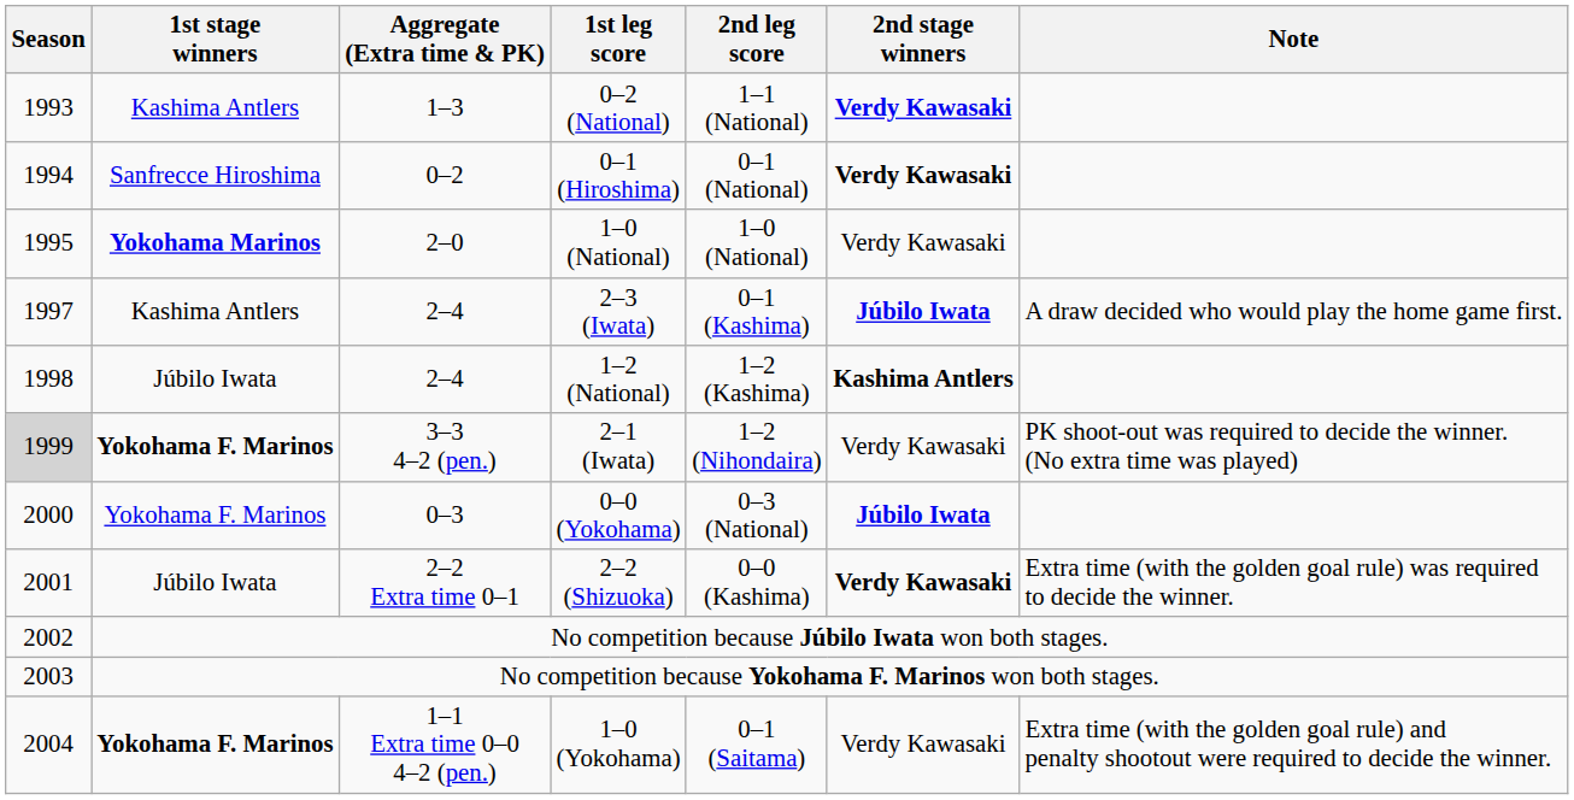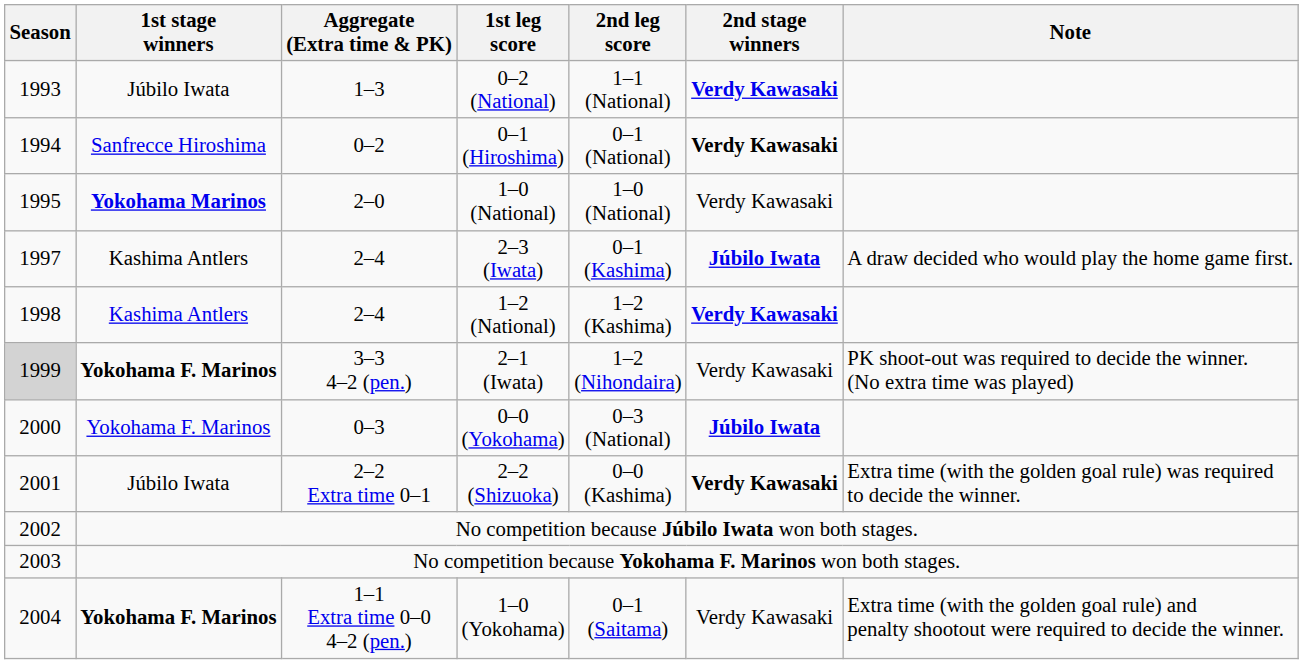 <table class="wikitable">
 <tr>
 <th>Season</th>
 <th>1st stage<br>winners</th>
 <th>Aggregate<br>(Extra time & PK)</th>
 <th>1st leg<br>score</th>
 <th>2nd leg<br>score</th>
 <th>2nd stage<br>winners</th>
 <th>Note</th>
 </tr>
 <tr align=center>
 <td>1993</td>
-<td><a href='#'>Kashima Antlers</a></td>
+<td>Júbilo Iwata</td>
 <td>1–3</td>
 <td>0–2 <br>(<a href='#'>National</a>)</td>
 <td>1–1 <br>(National)</td>
 <td><strong><a href='#'>Verdy Kawasaki</a></strong></td>
 <td align=left></td>
 </tr>
 <tr align=center>
 <td>1994</td>
 <td><a href='#'>Sanfrecce Hiroshima</a></td>
 <td>0–2</td>
 <td>0–1 <br>(<a href='#'>Hiroshima</a>)</td>
 <td>0–1 <br>(National)</td>
 <td><strong>Verdy Kawasaki</strong></td>
 <td align=left></td>
 </tr>
 <tr align=center>
 <td>1995</td>
 <td><strong><a href='#'>Yokohama Marinos</a></strong></td>
 <td>2–0</td>
 <td>1–0 <br>(National)</td>
 <td>1–0 <br>(National)</td>
 <td>Verdy Kawasaki</td>
 <td align=left></td>
 </tr>
 <tr align=center>
 <td>1997</td>
 <td>Kashima Antlers</td>
 <td>2–4</td>
 <td>2–3 <br>(<a href='#'>Iwata</a>)</td>
 <td>0–1 <br>(<a href='#'>Kashima</a>)</td>
 <td><strong><a href='#'>Júbilo Iwata</a></strong></td>
 <td align=left>A draw decided who would play the home game first.</td>
 </tr>
 <tr align=center>
 <td>1998</td>
-<td>Júbilo Iwata</td>
+<td><a href='#'>Kashima Antlers</a></td>
 <td>2–4</td>
 <td>1–2 <br>(National)</td>
 <td>1–2 <br>(Kashima)</td>
-<td><strong>Kashima Antlers</strong></td>
+<td><strong><a href='#'>Verdy Kawasaki</a></strong></td>
 <td align=left></td>
 </tr>
 <tr align=center>
 <td style="background: lightgrey;">1999</td>
 <td><strong>Yokohama F. Marinos</strong></td>
 <td>3–3 <br> 4–2 (<a href='#'>pen.</a>)</td>
 <td>2–1 <br>(Iwata)</td>
 <td>1–2 <br>(<a href='#'>Nihondaira</a>)</td>
 <td>Verdy Kawasaki</td>
 <td align=left>PK shoot-out was required to decide the winner.<br>(No extra time was played)</td>
 </tr>
 <tr align=center>
 <td>2000</td>
 <td><a href='#'>Yokohama F. Marinos</a></td>
 <td>0–3</td>
 <td>0–0 <br>(<a href='#'>Yokohama</a>)</td>
 <td>0–3 <br>(National)</td>
 <td><strong><a href='#'>Júbilo Iwata</a></strong></td>
 <td align=left></td>
 </tr>
 <tr align=center>
 <td>2001</td>
 <td>Júbilo Iwata</td>
 <td>2–2 <br> <a href='#'>Extra time</a> 0–1</td>
 <td>2–2 <br>(<a href='#'>Shizuoka</a>)</td>
 <td>0–0 <br>(Kashima)</td>
 <td><strong>Verdy Kawasaki</strong></td>
 <td align=left>Extra time (with the golden goal rule) was required<br> to decide the winner.</td>
 </tr>
 <tr align=center>
 <td>2002</td>
 <td colspan=6>No competition because <strong>Júbilo Iwata</strong> won both stages.</td>
 </tr>
 <tr align=center>
 <td>2003</td>
 <td colspan=6>No competition because <strong>Yokohama F. Marinos</strong> won both stages.</td>
 </tr>
 <tr align=center>
 <td>2004</td>
 <td><strong>Yokohama F. Marinos</strong></td>
 <td>1–1 <br> <a href='#'>Extra time</a> 0–0 <br> 4–2 (<a href='#'>pen.</a>)</td>
 <td>1–0 <br>(Yokohama)</td>
 <td>0–1 <br>(<a href='#'>Saitama</a>)</td>
 <td>Verdy Kawasaki</td>
 <td align=left>Extra time (with the golden goal rule) and<br>penalty shootout were required to decide the winner.</td>
 </tr>
 </table>
